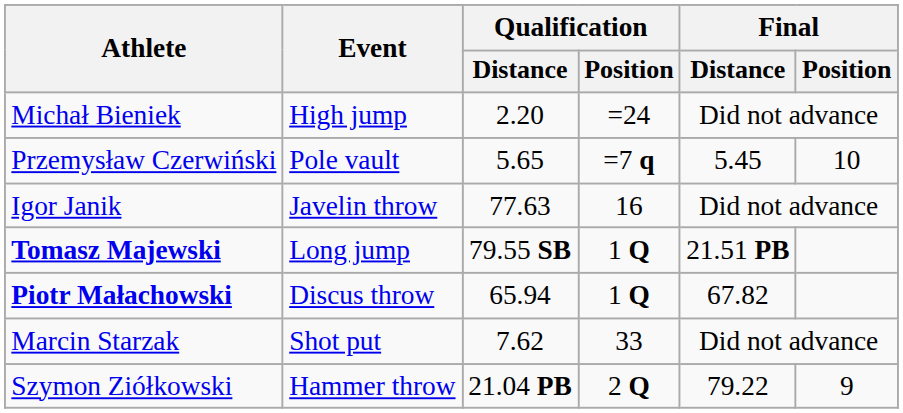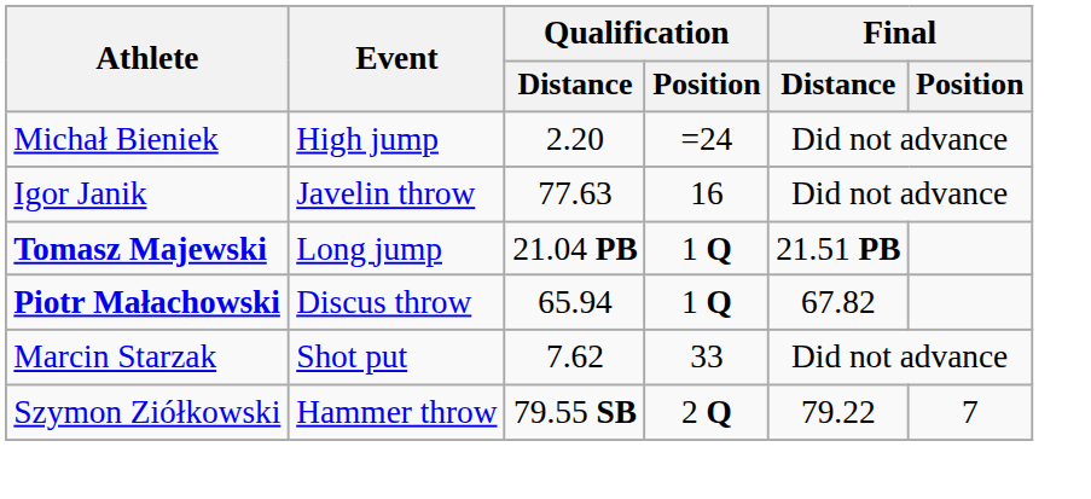 <table class=wikitable style="font-size:90%">
 <tr>
 <th rowspan="2">Athlete</th>
 <th rowspan="2">Event</th>
 <th colspan="2">Qualification</th>
 <th colspan="2">Final</th>
 </tr>
 <tr style="font-size:95%">
 <th>Distance</th>
 <th>Position</th>
 <th>Distance</th>
 <th>Position</th>
 </tr>
 <tr align=center>
 <td align=left><a href='#'>Michał Bieniek</a></td>
 <td align=left><a href='#'>High jump</a></td>
 <td>2.20</td>
 <td>=24</td>
 <td colspan=2>Did not advance</td>
 </tr>
 <tr align=center>
-<td align=left><a href='#'>Przemysław Czerwiński</a></td>
-<td align=left><a href='#'>Pole vault</a></td>
-<td>5.65</td>
-<td>=7 <strong>q</strong></td>
-<td>5.45</td>
-<td>10</td>
-</tr>
-<tr align=center>
 <td align=left><a href='#'>Igor Janik</a></td>
 <td align=left><a href='#'>Javelin throw</a></td>
 <td>77.63</td>
 <td>16</td>
 <td colspan=2>Did not advance</td>
 </tr>
 <tr align=center>
 <td align=left><strong><a href='#'>Tomasz Majewski</a></strong></td>
 <td align=left><a href='#'>Long jump</a></td>
-<td>79.55 <strong>SB</strong></td>
+<td>21.04 <strong>PB</strong></td>
 <td>1 <strong>Q</strong></td>
 <td>21.51 <strong>PB</strong></td>
 <td></td>
 </tr>
 <tr align=center>
 <td align=left><strong><a href='#'>Piotr Małachowski</a></strong></td>
 <td align=left><a href='#'>Discus throw</a></td>
 <td>65.94</td>
 <td>1 <strong>Q</strong></td>
 <td>67.82</td>
 <td></td>
 </tr>
 <tr align=center>
 <td align=left><a href='#'>Marcin Starzak</a></td>
 <td align=left><a href='#'>Shot put</a></td>
 <td>7.62</td>
 <td>33</td>
 <td colspan=2>Did not advance</td>
 </tr>
 <tr align=center>
 <td align=left><a href='#'>Szymon Ziółkowski</a></td>
 <td align=left><a href='#'>Hammer throw</a></td>
-<td>21.04 <strong>PB</strong></td>
+<td>79.55 <strong>SB</strong></td>
 <td>2 <strong>Q</strong></td>
 <td>79.22</td>
-<td>9</td>
+<td>7</td>
 </tr>
 </table>
